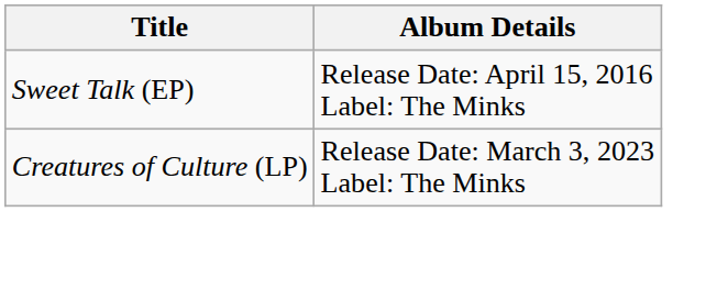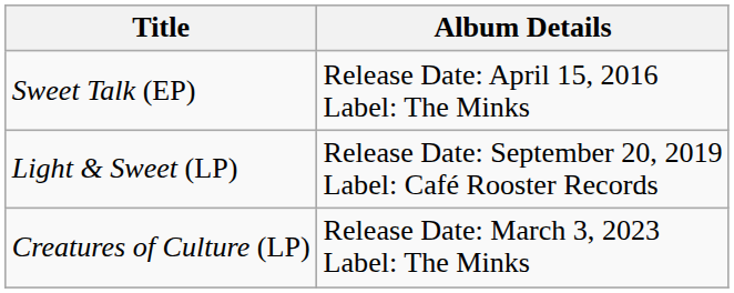 <table class="wikitable">
 <tr>
 <th>Title</th>
 <th>Album Details</th>
 </tr>
 <tr>
 <td><em>Sweet Talk</em> (EP)</td>
 <td>Release Date: April 15, 2016<br>Label: The Minks </td>
 </tr>
 <tr>
+<td><em>Light & Sweet</em> (LP)</td>
+<td>Release Date: September 20, 2019<br>Label:  Café Rooster Records </td>
+</tr>
+<tr>
 <td><em>Creatures of Culture</em> (LP)</td>
 <td>Release Date: March 3, 2023<br>Label:  The Minks </td>
 </tr>
 </table>
